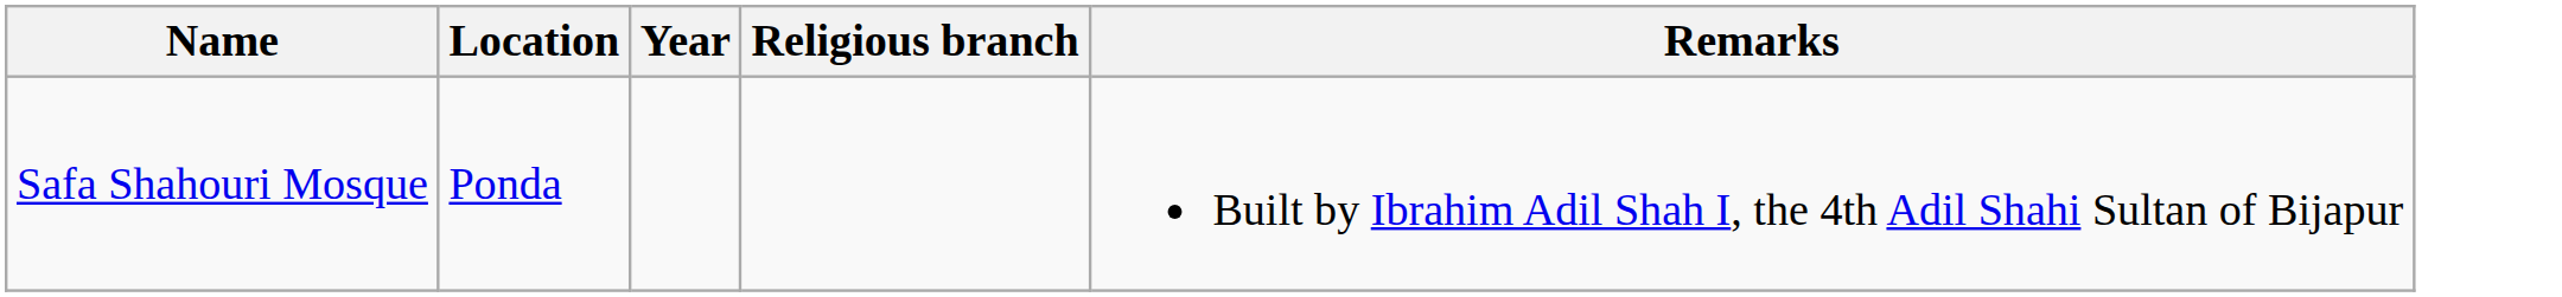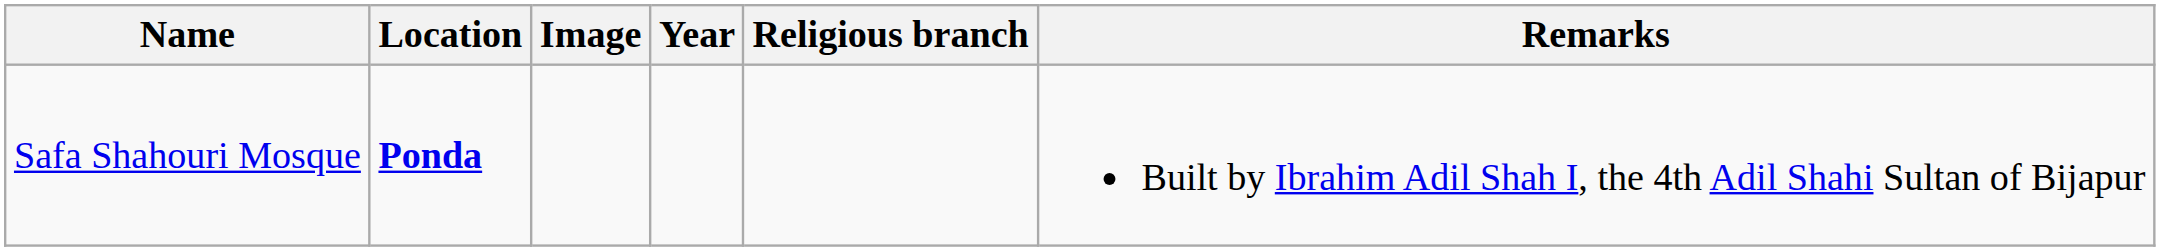 <table class="wikitable sortable">
 <tr>
 <th>Name</th>
 <th>Location</th>
+<th>Image</th>
 <th>Year</th>
 <th>Religious branch</th>
 <th>Remarks</th>
 </tr>
 <tr>
 <td><a href='#'>Safa Shahouri Mosque</a></td>
-<td><a href='#'>Ponda</a></td>
+<td><strong><a href='#'>Ponda</a></strong></td>
+<td></td>
 <td></td>
 <td></td>
 <td><br><ul><li>Built by <a href='#'>Ibrahim Adil Shah I</a>, the 4th <a href='#'>Adil Shahi</a> Sultan of Bijapur</li></ul></td>
 </tr>
 </table>
